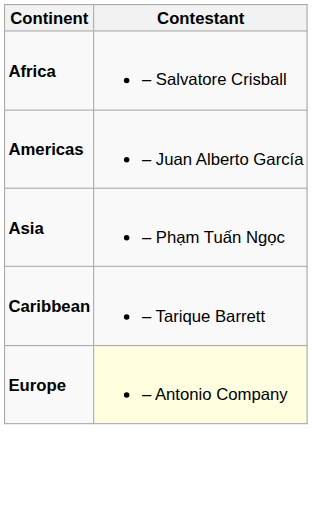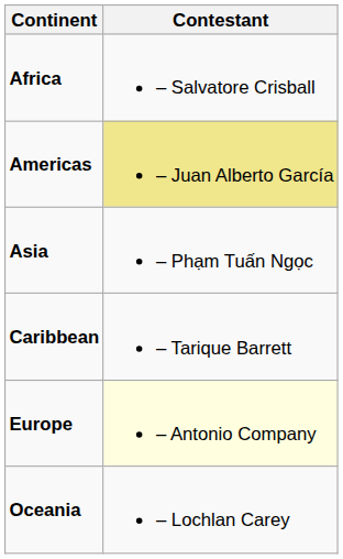 <table class="wikitable sortable" style="font-size:95%;">
 <tr>
 <th>Continent</th>
 <th>Contestant</th>
 </tr>
 <tr>
 <td><strong>Africa</strong></td>
 <td><br><ul><li><strong></strong> – Salvatore Crisball</li></ul></td>
 </tr>
 <tr>
 <td><strong>Americas</strong></td>
-<td><br><ul><li><strong></strong> – Juan Alberto García</li></ul></td>
+<td style="background: khaki;"><br><ul><li><strong></strong> – Juan Alberto García</li></ul></td>
 </tr>
 <tr>
 <td><strong>Asia</strong></td>
 <td><br><ul><li><strong></strong> – Phạm Tuấn Ngọc</li></ul></td>
 </tr>
 <tr>
 <td><strong>Caribbean</strong></td>
 <td><br><ul><li><strong></strong> – Tarique Barrett</li></ul></td>
 </tr>
 <tr>
 <td><strong>Europe</strong></td>
 <td style="background: lightyellow;"><br><ul><li><strong></strong> – Antonio Company</li></ul></td>
 </tr>
+<tr>
+<td><strong>Oceania</strong></td>
+<td><br><ul><li><strong></strong> – Lochlan Carey</li></ul></td>
+</tr>
 </table>
